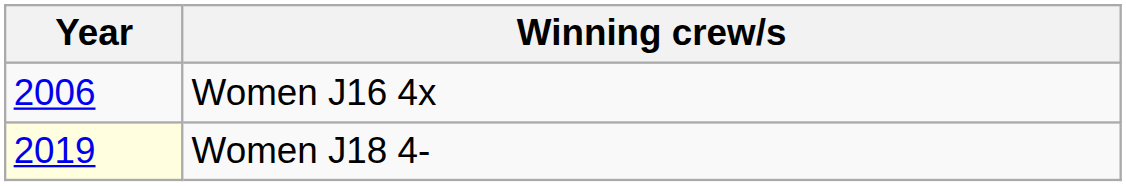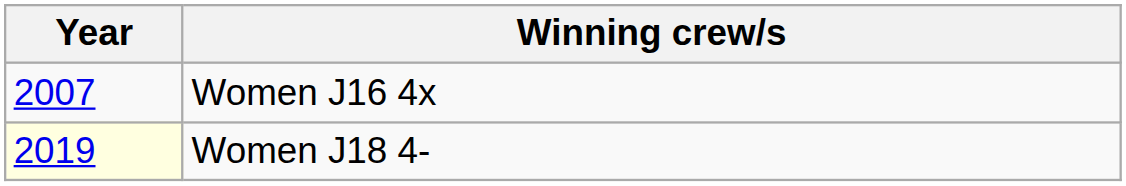 <table class="wikitable">
 <tr>
 <th width=70>Year</th>
 <th width=400>Winning crew/s</th>
 </tr>
 <tr>
-<td><a href='#'>2006</a></td>
+<td><a href='#'>2007</a></td>
 <td>Women J16 4x </td>
 </tr>
 <tr>
 <td style="background: lightyellow;"><a href='#'>2019</a></td>
 <td>Women J18 4- </td>
 </tr>
 </table>
